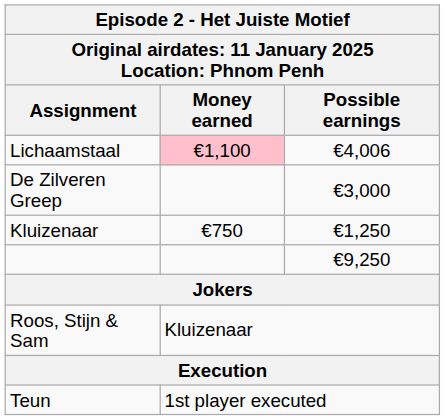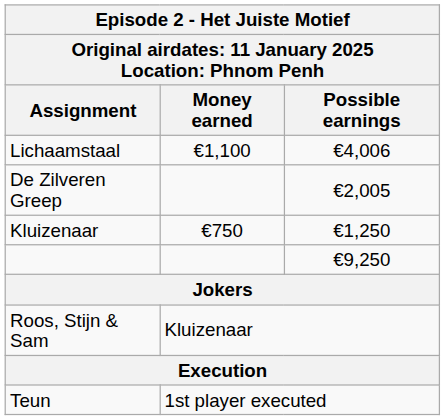 <table class="wikitable" style="font-size: 95%; margin: 10px" align="right" width="40%">
 <tr>
 <th colspan=3>Episode 2 - Het Juiste Motief</th>
 </tr>
 <tr>
 <th colspan=3>Original airdates: 11 January 2025<br>Location: Phnom Penh</th>
 </tr>
 <tr>
 <th>Assignment</th>
 <th>Money earned</th>
 <th>Possible earnings</th>
 </tr>
 <tr>
 <td>Lichaamstaal</td>
-<td align="center" style="background: pink;">€1,100</td>
+<td align="center">€1,100</td>
 <td align="center">€4,006</td>
 </tr>
 <tr>
 <td>De Zilveren Greep</td>
 <td align="center"></td>
-<td align="center">€3,000</td>
+<td align="center">€2,005</td>
 </tr>
 <tr>
 <td>Kluizenaar</td>
 <td align="center">€750</td>
 <td align="center">€1,250</td>
 </tr>
 <tr>
 <td><strong></strong></td>
 <td align="center"><strong></strong></td>
 <td align="center">€9,250</td>
 </tr>
 <tr>
 <th colspan=3>Jokers</th>
 </tr>
 <tr>
 <td>Roos, Stijn & Sam</td>
 <td colspan=2>Kluizenaar</td>
 </tr>
 <tr>
 <th colspan=3>Execution</th>
 </tr>
 <tr>
 <td>Teun</td>
 <td colspan="2">1st player executed</td>
 </tr>
 </table>
